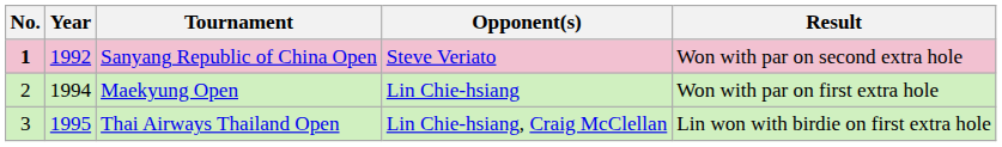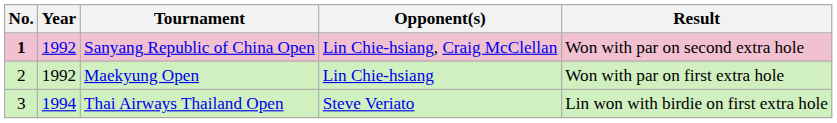 <table class="wikitable" style="font-size:95%;">
 <tr>
 <th>No.</th>
 <th>Year</th>
 <th>Tournament</th>
 <th>Opponent(s)</th>
 <th>Result</th>
 </tr>
 <tr style="background:#F2C1D1;">
 <td align=center><strong>1</strong></td>
 <td><a href='#'>1992</a></td>
 <td><a href='#'>Sanyang Republic of China Open</a></td>
-<td> <a href='#'>Steve Veriato</a></td>
+<td> <a href='#'>Lin Chie-hsiang</a>,  <a href='#'>Craig McClellan</a></td>
 <td>Won with par on second extra hole</td>
 </tr>
 <tr style="background:#D0F0C0;">
 <td align=center>2</td>
-<td>1994</td>
+<td>1992</td>
 <td><a href='#'>Maekyung Open</a></td>
 <td> <a href='#'>Lin Chie-hsiang</a></td>
 <td>Won with par on first extra hole</td>
 </tr>
 <tr style="background:#D0F0C0;">
 <td align=center>3</td>
-<td><a href='#'>1995</a></td>
+<td><a href='#'>1994</a></td>
 <td><a href='#'>Thai Airways Thailand Open</a></td>
-<td> <a href='#'>Lin Chie-hsiang</a>,  <a href='#'>Craig McClellan</a></td>
+<td> <a href='#'>Steve Veriato</a></td>
 <td>Lin won with birdie on first extra hole</td>
 </tr>
 </table>
